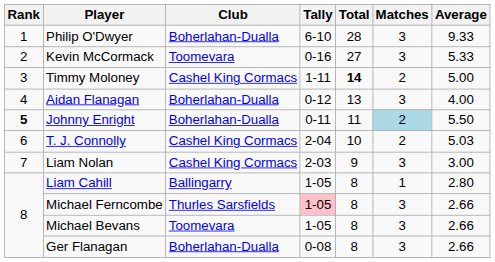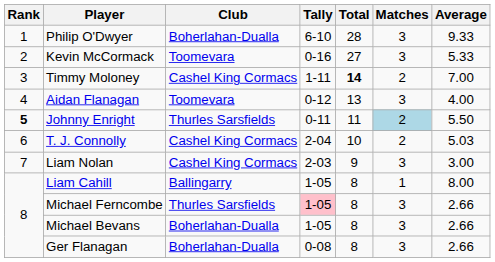 <table class="wikitable">
 <tr>
 <th>Rank</th>
 <th>Player</th>
 <th>Club</th>
 <th>Tally</th>
 <th>Total</th>
 <th>Matches</th>
 <th>Average</th>
 </tr>
 <tr>
 <td rowspan="1" style="text-align:center;">1</td>
 <td>Philip O'Dwyer</td>
 <td><a href='#'>Boherlahan-Dualla</a></td>
 <td align=center>6-10</td>
 <td align=center>28</td>
 <td align=center>3</td>
 <td align=center>9.33</td>
 </tr>
 <tr>
 <td rowspan="1" style="text-align:center;">2</td>
 <td>Kevin McCormack</td>
 <td><a href='#'>Toomevara</a></td>
 <td align=center>0-16</td>
 <td align=center>27</td>
 <td align=center>3</td>
 <td align=center>5.33</td>
 </tr>
 <tr>
 <td rowspan="1" style="text-align:center;">3</td>
 <td>Timmy Moloney</td>
 <td><a href='#'>Cashel King Cormacs</a></td>
 <td align=center>1-11</td>
 <td align=center><strong>14</strong></td>
 <td align=center>2</td>
-<td align=center>5.00</td>
+<td align=center>7.00</td>
 </tr>
 <tr>
 <td rowspan="1" style="text-align:center;">4</td>
 <td><a href='#'>Aidan Flanagan</a></td>
-<td><a href='#'>Boherlahan-Dualla</a></td>
+<td><a href='#'>Toomevara</a></td>
 <td align=center>0-12</td>
 <td align=center>13</td>
 <td align=center>3</td>
 <td align=center>4.00</td>
 </tr>
 <tr>
 <td rowspan="1" style="text-align:center;"><strong>5</strong></td>
 <td><a href='#'>Johnny Enright</a></td>
-<td><a href='#'>Boherlahan-Dualla</a></td>
+<td><a href='#'>Thurles Sarsfields</a></td>
 <td align=center>0-11</td>
 <td align=center>11</td>
 <td align=center style="background: lightblue;">2</td>
 <td align=center>5.50</td>
 </tr>
 <tr>
 <td rowspan="1" style="text-align:center;">6</td>
 <td><a href='#'>T. J. Connolly</a></td>
 <td><a href='#'>Cashel King Cormacs</a></td>
 <td align=center>2-04</td>
 <td align=center>10</td>
 <td align=center>2</td>
 <td align=center>5.03</td>
 </tr>
 <tr>
 <td rowspan="1" style="text-align:center;">7</td>
 <td>Liam Nolan</td>
 <td><a href='#'>Cashel King Cormacs</a></td>
 <td align=center>2-03</td>
 <td align=center>9</td>
 <td align=center>3</td>
 <td align=center>3.00</td>
 </tr>
 <tr>
 <td rowspan="4" style="text-align:center;">8</td>
 <td><a href='#'>Liam Cahill</a></td>
 <td><a href='#'>Ballingarry</a></td>
 <td align=center>1-05</td>
 <td align=center>8</td>
 <td align=center>1</td>
-<td align=center>2.80</td>
+<td align=center>8.00</td>
 </tr>
 <tr>
 <td>Michael Ferncombe</td>
 <td><a href='#'>Thurles Sarsfields</a></td>
 <td align=center style="background: pink;">1-05</td>
 <td align=center>8</td>
 <td align=center>3</td>
 <td align=center>2.66</td>
 </tr>
 <tr>
 <td>Michael Bevans</td>
-<td><a href='#'>Toomevara</a></td>
+<td><a href='#'>Boherlahan-Dualla</a></td>
 <td align=center>1-05</td>
 <td align=center>8</td>
 <td align=center>3</td>
 <td align=center>2.66</td>
 </tr>
 <tr>
 <td>Ger Flanagan</td>
 <td><a href='#'>Boherlahan-Dualla</a></td>
 <td align=center>0-08</td>
 <td align=center>8</td>
 <td align=center>3</td>
 <td align=center>2.66</td>
 </tr>
 </table>
